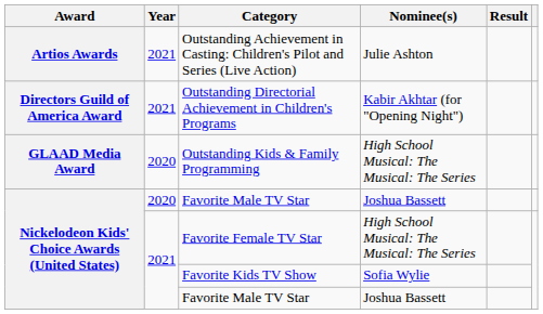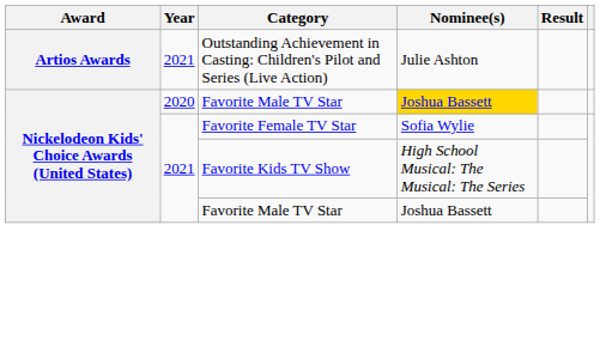 <table class="wikitable plainrowheaders sortable">
 <tr>
 <th scope="col">Award</th>
 <th scope="col">Year</th>
 <th scope="col">Category</th>
 <th scope="col">Nominee(s)</th>
 <th scope="col">Result</th>
 <th scope="col" class="unsortable"></th>
 </tr>
 <tr>
 <th scope="row"><a href='#'>Artios Awards</a></th>
 <td><a href='#'>2021</a></td>
 <td>Outstanding Achievement in Casting: Children's Pilot and Series (Live Action)</td>
 <td data-sort-value="Ashton, Julie">Julie Ashton</td>
 <td></td>
 <td style="text-align:center;"></td>
 </tr>
 <tr>
-<th scope="row"><a href='#'>Directors Guild of America Award</a></th>
-<td><a href='#'>2021</a></td>
-<td><a href='#'>Outstanding Directorial Achievement in Children's Programs</a></td>
-<td data-sort-value="Akhtar, Kabir (for "Opening Night")"><a href='#'>Kabir Akhtar</a> (for "Opening Night")</td>
-<td></td>
-<td style="text-align:center;"></td>
-</tr>
-<tr>
-<th scope="row"><a href='#'>GLAAD Media Award</a></th>
-<td><a href='#'>2020</a></td>
-<td><a href='#'>Outstanding Kids & Family Programming</a></td>
-<td data-sort-value="High School Musical: The Musical: The Series"><em>High School Musical: The Musical: The Series</em></td>
-<td></td>
-<td style="text-align:center;"></td>
-</tr>
-<tr>
 <th scope="row" rowspan="8"><a href='#'>Nickelodeon Kids' Choice Awards (United States)</a></th>
 <td><a href='#'>2020</a></td>
 <td><a href='#'>Favorite Male TV Star</a></td>
-<td data-sort-value="Bassett, Joshua"><a href='#'>Joshua Bassett</a></td>
+<td data-sort-value="Bassett, Joshua" style="background: gold;"><a href='#'>Joshua Bassett</a></td>
 <td></td>
 <td style="text-align:center;"></td>
 </tr>
 <tr>
 <td rowspan="3"><a href='#'>2021</a></td>
 <td><a href='#'>Favorite Female TV Star</a></td>
-<td data-sort-value="High School Musical: The Musical: The Series"><em>High School Musical: The Musical: The Series</em></td>
+<td data-sort-value="Wylie, Sofia"><a href='#'>Sofia Wylie</a></td>
 <td></td>
 <td style="text-align:center;" rowspan="3"></td>
 </tr>
 <tr>
 <td><a href='#'>Favorite Kids TV Show</a></td>
-<td data-sort-value="Wylie, Sofia"><a href='#'>Sofia Wylie</a></td>
+<td data-sort-value="High School Musical: The Musical: The Series"><em>High School Musical: The Musical: The Series</em></td>
 <td></td>
 </tr>
 <tr>
 <td>Favorite Male TV Star</td>
 <td data-sort-value="Bassett, Joshua">Joshua Bassett</td>
 <td></td>
 </tr>
 </table>
